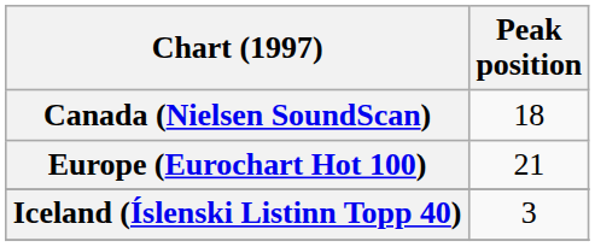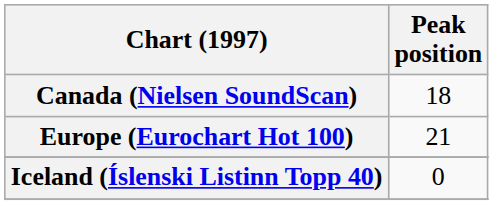 <table class="wikitable sortable plainrowheaders" style="text-align:center">
 <tr>
 <th>Chart (1997)</th>
 <th>Peak<br>position</th>
 </tr>
 <tr>
 <th scope="row">Canada (<a href='#'>Nielsen SoundScan</a>)</th>
 <td>18</td>
 </tr>
 <tr>
 <th scope="row">Europe (<a href='#'>Eurochart Hot 100</a>)</th>
 <td>21</td>
 </tr>
 <tr>
 </tr>
 <tr>
 </tr>
 <tr>
 <th scope="row">Iceland (<a href='#'>Íslenski Listinn Topp 40</a>)</th>
-<td>3</td>
+<td>0</td>
 </tr>
 <tr>
 </tr>
 <tr>
 </tr>
 <tr>
 </tr>
 <tr>
 </tr>
 <tr>
 </tr>
 <tr>
 </tr>
 </table>
